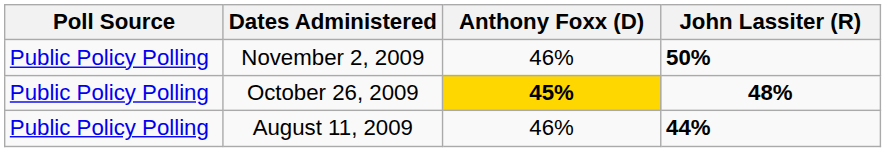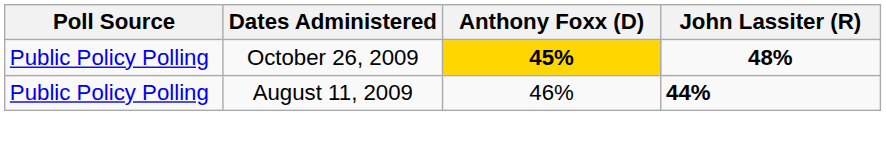 <table class="wikitable">
 <tr valign=bottom>
 <th width='150'>Poll Source</th>
 <th width='150'>Dates Administered</th>
 <th width='150'>Anthony Foxx (D)</th>
 <th width='150'>John Lassiter (R)</th>
-</tr>
-<tr>
-<td><a href='#'>Public Policy Polling</a></td>
-<td align=center>November 2, 2009</td>
-<td align=center>46%</td>
-<td><strong>50%</strong></td>
 </tr>
 <tr>
 <td><a href='#'>Public Policy Polling</a></td>
 <td align=center>October 26, 2009</td>
 <td align=center style="background: gold;"><strong>45%</strong></td>
 <td align=center><strong>48%</strong></td>
 </tr>
 <tr>
 <td><a href='#'>Public Policy Polling</a></td>
 <td align=center>August 11, 2009</td>
 <td align=center>46%</td>
 <td><strong>44%</strong></td>
 </tr>
 </table>
